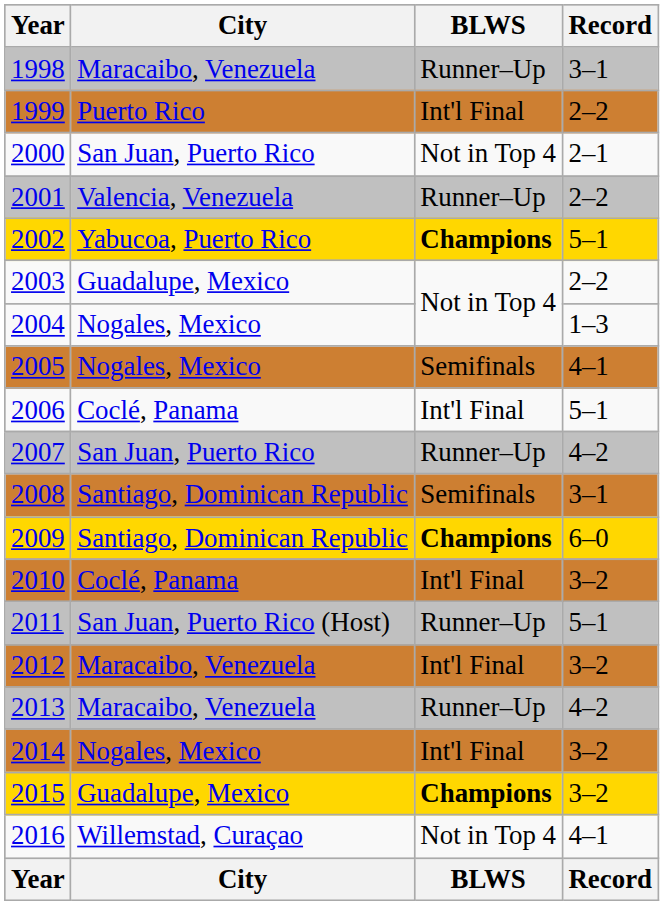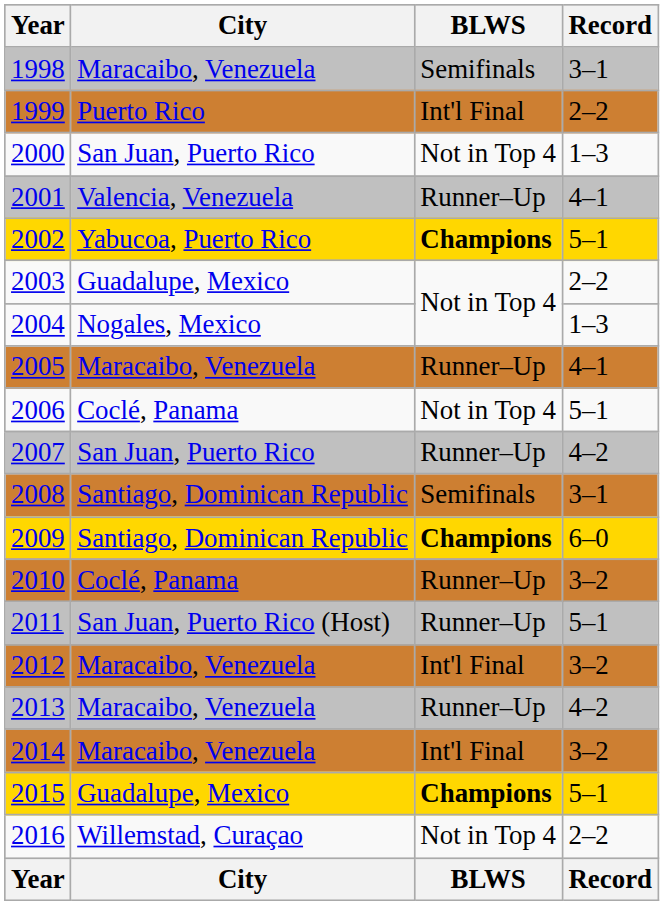 <table class="wikitable">
 <tr>
 <th>Year</th>
 <th>City</th>
 <th>BLWS</th>
 <th>Record</th>
 </tr>
 <tr style="background:silver;">
 <td><a href='#'>1998</a></td>
 <td> <a href='#'>Maracaibo</a>, <a href='#'>Venezuela</a></td>
-<td>Runner–Up</td>
+<td>Semifinals</td>
 <td>3–1</td>
 </tr>
 <tr style="background:#cd7f32;">
 <td><a href='#'>1999</a></td>
 <td> <a href='#'>Puerto Rico</a></td>
 <td>Int'l Final</td>
 <td>2–2</td>
 </tr>
 <tr>
 <td><a href='#'>2000</a></td>
 <td> <a href='#'>San Juan</a>, <a href='#'>Puerto Rico</a></td>
 <td>Not in Top 4</td>
-<td>2–1</td>
+<td>1–3</td>
 </tr>
 <tr style="background:silver;">
 <td><a href='#'>2001</a></td>
 <td> <a href='#'>Valencia</a>, <a href='#'>Venezuela</a></td>
 <td>Runner–Up</td>
-<td>2–2</td>
+<td>4–1</td>
 </tr>
 <tr style="background:gold;">
 <td><a href='#'>2002</a></td>
 <td> <a href='#'>Yabucoa</a>, <a href='#'>Puerto Rico</a></td>
 <td><strong>Champions</strong></td>
 <td>5–1</td>
 </tr>
 <tr>
 <td><a href='#'>2003</a></td>
 <td> <a href='#'>Guadalupe</a>, <a href='#'>Mexico</a></td>
 <td rowspan=2>Not in Top 4</td>
 <td>2–2</td>
 </tr>
 <tr>
 <td><a href='#'>2004</a></td>
 <td> <a href='#'>Nogales</a>, <a href='#'>Mexico</a></td>
 <td>1–3</td>
 </tr>
 <tr style="background:#cd7f32;">
 <td><a href='#'>2005</a></td>
-<td> <a href='#'>Nogales</a>, <a href='#'>Mexico</a></td>
-<td>Semifinals</td>
+<td> <a href='#'>Maracaibo</a>, <a href='#'>Venezuela</a></td>
+<td>Runner–Up</td>
 <td>4–1</td>
 </tr>
 <tr>
 <td><a href='#'>2006</a></td>
 <td> <a href='#'>Coclé</a>, <a href='#'>Panama</a></td>
-<td>Int'l Final</td>
+<td>Not in Top 4</td>
 <td>5–1</td>
 </tr>
 <tr style="background:silver;">
 <td><a href='#'>2007</a></td>
 <td> <a href='#'>San Juan</a>, <a href='#'>Puerto Rico</a></td>
 <td>Runner–Up</td>
 <td>4–2</td>
 </tr>
 <tr style="background:#cd7f32;">
 <td><a href='#'>2008</a></td>
 <td> <a href='#'>Santiago</a>, <a href='#'>Dominican Republic</a></td>
 <td>Semifinals</td>
 <td>3–1</td>
 </tr>
 <tr style="background:gold;">
 <td><a href='#'>2009</a></td>
 <td> <a href='#'>Santiago</a>, <a href='#'>Dominican Republic</a></td>
 <td><strong>Champions</strong></td>
 <td>6–0</td>
 </tr>
 <tr style="background:#cd7f32;">
 <td><a href='#'>2010</a></td>
 <td> <a href='#'>Coclé</a>, <a href='#'>Panama</a></td>
-<td>Int'l Final</td>
+<td>Runner–Up</td>
 <td>3–2</td>
 </tr>
 <tr style="background:silver;">
 <td><a href='#'>2011</a></td>
 <td> <a href='#'>San Juan</a>, <a href='#'>Puerto Rico</a> (Host)</td>
 <td>Runner–Up</td>
 <td>5–1</td>
 </tr>
 <tr style="background:#cd7f32;">
 <td><a href='#'>2012</a></td>
 <td> <a href='#'>Maracaibo</a>, <a href='#'>Venezuela</a></td>
 <td>Int'l Final</td>
 <td>3–2</td>
 </tr>
 <tr style="background:silver;">
 <td><a href='#'>2013</a></td>
 <td> <a href='#'>Maracaibo</a>, <a href='#'>Venezuela</a></td>
 <td>Runner–Up</td>
 <td>4–2</td>
 </tr>
 <tr style="background:#cd7f32;">
 <td><a href='#'>2014</a></td>
-<td> <a href='#'>Nogales</a>, <a href='#'>Mexico</a></td>
+<td> <a href='#'>Maracaibo</a>, <a href='#'>Venezuela</a></td>
 <td>Int'l Final</td>
 <td>3–2</td>
 </tr>
 <tr style="background:gold;">
 <td><a href='#'>2015</a></td>
 <td> <a href='#'>Guadalupe</a>, <a href='#'>Mexico</a></td>
 <td><strong>Champions</strong></td>
-<td>3–2</td>
+<td>5–1</td>
 </tr>
 <tr>
 <td><a href='#'>2016</a></td>
 <td> <a href='#'>Willemstad</a>, <a href='#'>Curaçao</a></td>
 <td>Not in Top 4</td>
-<td>4–1</td>
+<td>2–2</td>
 </tr>
 <tr>
 <th>Year</th>
 <th>City</th>
 <th>BLWS</th>
 <th>Record</th>
 </tr>
 </table>
